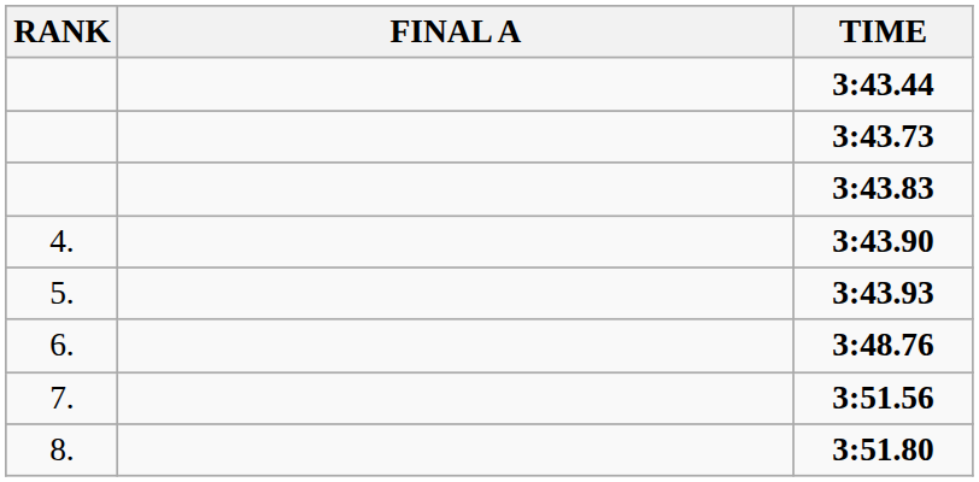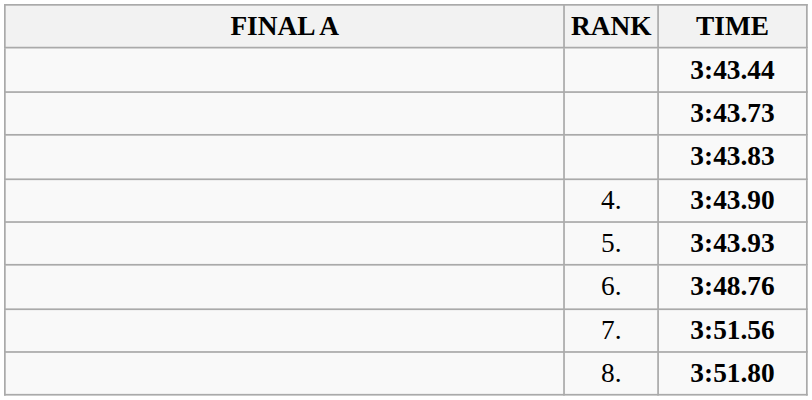 <table class="wikitable">
 <tr>
+<th style="width: 20em">FINAL A</th>
 <th>RANK</th>
-<th style="width: 20em">FINAL A</th>
 <th style="width: 5em">TIME</th>
 </tr>
 <tr>
+<td></td>
 <td align="center"></td>
-<td></td>
 <td align="center"><strong>3:43.44</strong></td>
 </tr>
 <tr>
+<td></td>
 <td align="center"></td>
-<td></td>
 <td align="center"><strong>3:43.73</strong></td>
 </tr>
 <tr>
+<td></td>
 <td align="center"></td>
-<td></td>
 <td align="center"><strong>3:43.83</strong></td>
 </tr>
 <tr>
+<td></td>
 <td align="center">4.</td>
-<td></td>
 <td align="center"><strong>3:43.90</strong></td>
 </tr>
 <tr>
+<td></td>
 <td align="center">5.</td>
-<td></td>
 <td align="center"><strong>3:43.93</strong></td>
 </tr>
 <tr>
+<td></td>
 <td align="center">6.</td>
-<td></td>
 <td align="center"><strong>3:48.76</strong></td>
 </tr>
 <tr>
+<td></td>
 <td align="center">7.</td>
-<td></td>
 <td align="center"><strong>3:51.56</strong></td>
 </tr>
 <tr>
+<td></td>
 <td align="center">8.</td>
-<td></td>
 <td align="center"><strong>3:51.80</strong></td>
 </tr>
 </table>
